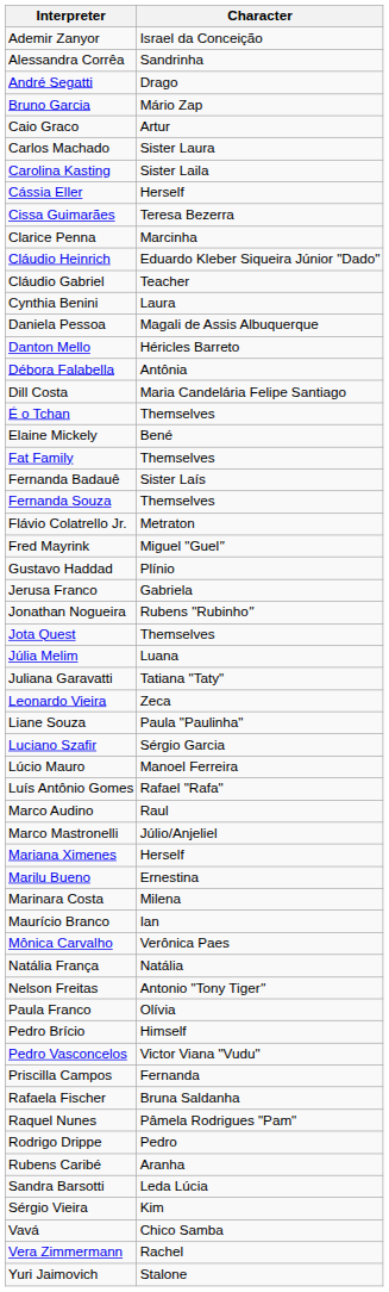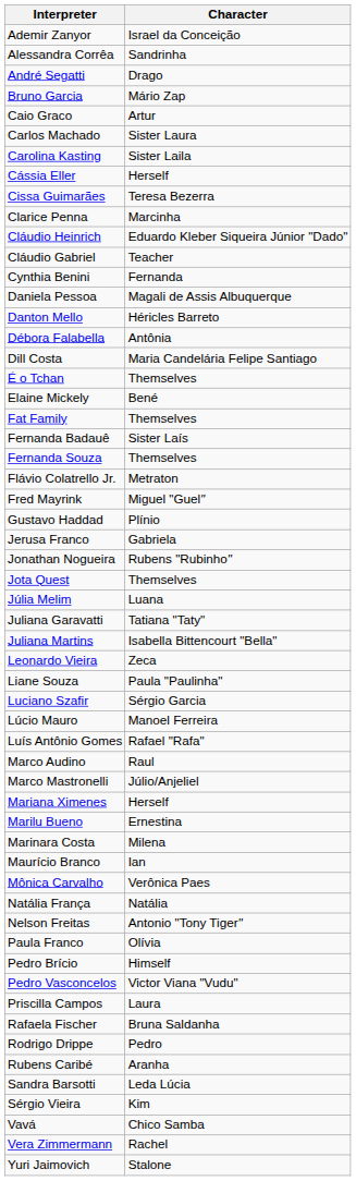 <table class="wikitable">
 <tr>
 <th>Interpreter</th>
 <th>Character</th>
 </tr>
 <tr>
 <td>Ademir Zanyor</td>
 <td>Israel da Conceição</td>
 </tr>
 <tr>
 <td>Alessandra Corrêa</td>
 <td>Sandrinha</td>
 </tr>
 <tr>
 <td><a href='#'>André Segatti</a></td>
 <td>Drago</td>
 </tr>
 <tr>
 <td><a href='#'>Bruno Garcia</a></td>
 <td>Mário Zap</td>
 </tr>
 <tr>
 <td>Caio Graco</td>
 <td>Artur</td>
 </tr>
 <tr>
 <td>Carlos Machado</td>
 <td>Sister Laura</td>
 </tr>
 <tr>
 <td><a href='#'>Carolina Kasting</a></td>
 <td>Sister Laila</td>
 </tr>
 <tr>
 <td><a href='#'>Cássia Eller</a></td>
 <td>Herself</td>
 </tr>
 <tr>
 <td><a href='#'>Cissa Guimarães</a></td>
 <td>Teresa Bezerra</td>
 </tr>
 <tr>
 <td>Clarice Penna</td>
 <td>Marcinha</td>
 </tr>
 <tr>
 <td><a href='#'>Cláudio Heinrich</a></td>
 <td>Eduardo Kleber Siqueira Júnior "Dado"</td>
 </tr>
 <tr>
 <td>Cláudio Gabriel</td>
 <td>Teacher</td>
 </tr>
 <tr>
 <td>Cynthia Benini</td>
-<td>Laura</td>
+<td>Fernanda</td>
 </tr>
 <tr>
 <td>Daniela Pessoa</td>
 <td>Magali de Assis Albuquerque</td>
 </tr>
 <tr>
 <td><a href='#'>Danton Mello</a></td>
 <td>Héricles Barreto</td>
 </tr>
 <tr>
 <td><a href='#'>Débora Falabella</a></td>
 <td>Antônia</td>
 </tr>
 <tr>
 <td>Dill Costa</td>
 <td>Maria Candelária Felipe Santiago</td>
 </tr>
 <tr>
 <td><a href='#'>É o Tchan</a></td>
 <td>Themselves</td>
 </tr>
 <tr>
 <td>Elaine Mickely</td>
 <td>Bené</td>
 </tr>
 <tr>
 <td><a href='#'>Fat Family</a></td>
 <td>Themselves</td>
 </tr>
 <tr>
 <td>Fernanda Badauê</td>
 <td>Sister Laís</td>
 </tr>
 <tr>
 <td><a href='#'>Fernanda Souza</a></td>
 <td>Themselves</td>
 </tr>
 <tr>
 <td>Flávio Colatrello Jr.</td>
 <td>Metraton</td>
 </tr>
 <tr>
 <td>Fred Mayrink</td>
 <td>Miguel "Guel<em>"</em></td>
 </tr>
 <tr>
 <td>Gustavo Haddad</td>
 <td>Plínio</td>
 </tr>
 <tr>
 <td>Jerusa Franco</td>
 <td>Gabriela</td>
 </tr>
 <tr>
 <td>Jonathan Nogueira</td>
 <td>Rubens "Rubinho<em>"</em></td>
 </tr>
 <tr>
 <td><a href='#'>Jota Quest</a></td>
 <td>Themselves</td>
 </tr>
 <tr>
 <td><a href='#'>Júlia Melim</a></td>
 <td>Luana</td>
 </tr>
 <tr>
 <td>Juliana Garavatti</td>
 <td>Tatiana "Taty"</td>
+</tr>
+<tr>
+<td><a href='#'>Juliana Martins</a></td>
+<td>Isabella Bittencourt "Bella"</td>
 </tr>
 <tr>
 <td><a href='#'>Leonardo Vieira</a></td>
 <td>Zeca</td>
 </tr>
 <tr>
 <td>Liane Souza</td>
 <td>Paula "Paulinha"</td>
 </tr>
 <tr>
 <td><a href='#'>Luciano Szafir</a></td>
 <td>Sérgio Garcia</td>
 </tr>
 <tr>
 <td>Lúcio Mauro</td>
 <td>Manoel Ferreira</td>
 </tr>
 <tr>
 <td>Luís Antônio Gomes</td>
 <td>Rafael "Rafa"</td>
 </tr>
 <tr>
 <td>Marco Audino</td>
 <td>Raul</td>
 </tr>
 <tr>
 <td>Marco Mastronelli</td>
 <td>Júlio/Anjeliel</td>
 </tr>
 <tr>
 <td><a href='#'>Mariana Ximenes</a></td>
 <td>Herself</td>
 </tr>
 <tr>
 <td><a href='#'>Marilu Bueno</a></td>
 <td>Ernestina</td>
 </tr>
 <tr>
 <td>Marinara Costa</td>
 <td>Milena</td>
 </tr>
 <tr>
 <td>Maurício Branco</td>
 <td>Ian</td>
 </tr>
 <tr>
 <td><a href='#'>Mônica Carvalho</a></td>
 <td>Verônica Paes</td>
 </tr>
 <tr>
 <td>Natália França</td>
 <td>Natália</td>
 </tr>
 <tr>
 <td>Nelson Freitas</td>
 <td>Antonio "Tony Tiger<em>"</em></td>
 </tr>
 <tr>
 <td>Paula Franco</td>
 <td>Olívia</td>
 </tr>
 <tr>
 <td>Pedro Brício</td>
 <td>Himself</td>
 </tr>
 <tr>
 <td><a href='#'>Pedro Vasconcelos</a></td>
 <td>Victor Viana "Vudu"</td>
 </tr>
 <tr>
 <td>Priscilla Campos</td>
-<td>Fernanda</td>
+<td>Laura</td>
 </tr>
 <tr>
 <td>Rafaela Fischer</td>
 <td>Bruna Saldanha</td>
-</tr>
-<tr>
-<td>Raquel Nunes</td>
-<td>Pâmela Rodrigues "Pam"</td>
 </tr>
 <tr>
 <td>Rodrigo Drippe</td>
 <td>Pedro</td>
 </tr>
 <tr>
 <td>Rubens Caribé</td>
 <td>Aranha</td>
 </tr>
 <tr>
 <td>Sandra Barsotti</td>
 <td>Leda Lúcia</td>
 </tr>
 <tr>
 <td>Sérgio Vieira</td>
 <td>Kim</td>
 </tr>
 <tr>
 <td>Vavá</td>
 <td>Chico Samba</td>
 </tr>
 <tr>
 <td><a href='#'>Vera Zimmermann</a></td>
 <td>Rachel</td>
 </tr>
 <tr>
 <td>Yuri Jaimovich</td>
 <td>Stalone</td>
 </tr>
 </table>
